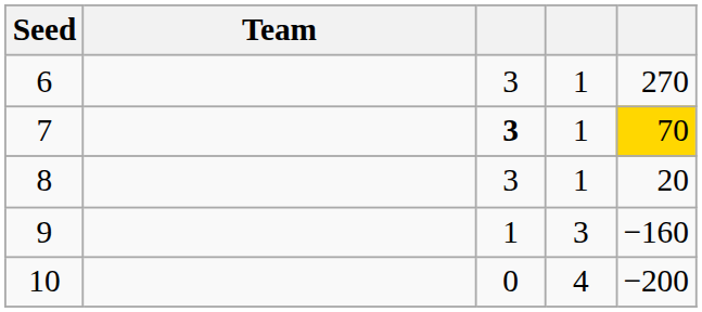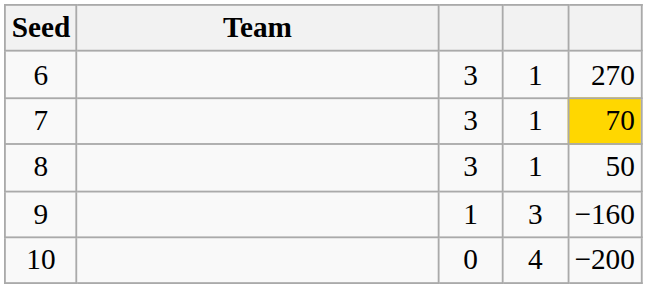 <table class="wikitable" style="text-align:center;">
 <tr>
 <th width="28px">Seed</th>
 <th width="190px">Team</th>
 <th width="28px"></th>
 <th width="28px"></th>
 <th width="28px"></th>
 </tr>
 <tr>
 <td>6</td>
 <td style="text-align:left;"></td>
 <td>3</td>
 <td>1</td>
 <td style="text-align:right;">270</td>
 </tr>
 <tr>
 <td>7</td>
 <td style="text-align:left;"></td>
-<td><strong>3</strong></td>
+<td>3</td>
 <td>1</td>
 <td style="background: gold; text-align:right;">70</td>
 </tr>
 <tr>
 <td>8</td>
 <td style="text-align:left;"></td>
 <td>3</td>
 <td>1</td>
-<td style="text-align:right;">20</td>
+<td style="text-align:right;">50</td>
 </tr>
 <tr>
 <td>9</td>
 <td style="text-align:left;"></td>
 <td>1</td>
 <td>3</td>
 <td style="text-align:right;">−160</td>
 </tr>
 <tr>
 <td>10</td>
 <td style="text-align:left;"></td>
 <td>0</td>
 <td>4</td>
 <td style="text-align:right;">−200</td>
 </tr>
 </table>
